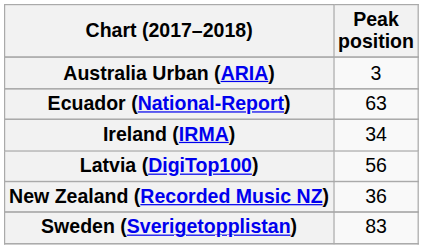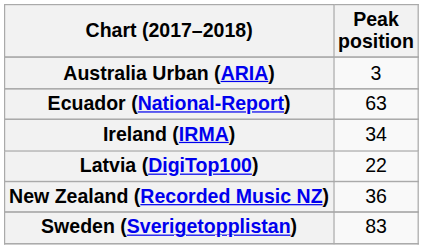 <table class="wikitable sortable plainrowheaders" style="text-align:center">
 <tr>
 <th scope="col">Chart (2017–2018)</th>
 <th scope="col">Peak<br>position</th>
 </tr>
 <tr>
 </tr>
 <tr>
 <th scope="row">Australia Urban (<a href='#'>ARIA</a>)</th>
 <td>3</td>
 </tr>
 <tr>
 </tr>
 <tr>
 </tr>
 <tr>
 </tr>
 <tr>
 </tr>
 <tr>
 </tr>
 <tr>
 <th scope="row">Ecuador (<a href='#'>National-Report</a>)</th>
 <td>63</td>
 </tr>
 <tr>
 </tr>
 <tr>
 </tr>
 <tr>
 </tr>
 <tr>
 </tr>
 <tr>
 <th scope="row">Ireland (<a href='#'>IRMA</a>)</th>
 <td>34</td>
 </tr>
 <tr>
 <th scope="row">Latvia (<a href='#'>DigiTop100</a>)</th>
-<td>56</td>
+<td>22</td>
 </tr>
 <tr>
 </tr>
 <tr>
 <th scope="row">New Zealand (<a href='#'>Recorded Music NZ</a>)</th>
 <td>36</td>
 </tr>
 <tr>
 </tr>
 <tr>
 </tr>
 <tr>
 </tr>
 <tr>
 </tr>
 <tr>
 <th scope="row">Sweden (<a href='#'>Sverigetopplistan</a>)</th>
 <td>83</td>
 </tr>
 <tr>
 </tr>
 <tr>
 </tr>
 <tr>
 </tr>
 <tr>
 </tr>
 <tr>
 </tr>
 <tr>
 </tr>
 <tr>
 </tr>
 <tr>
 </tr>
 <tr>
 </tr>
 </table>
